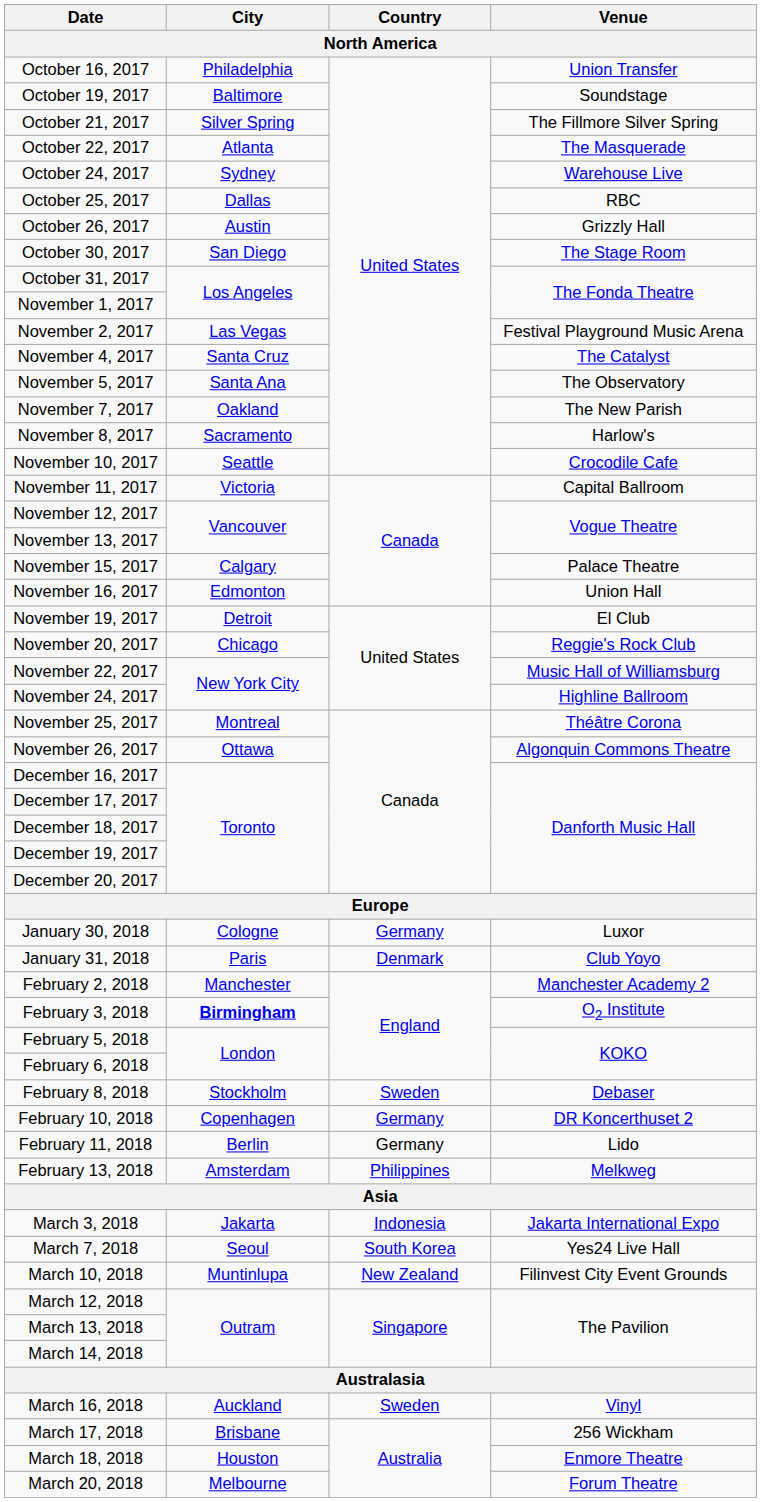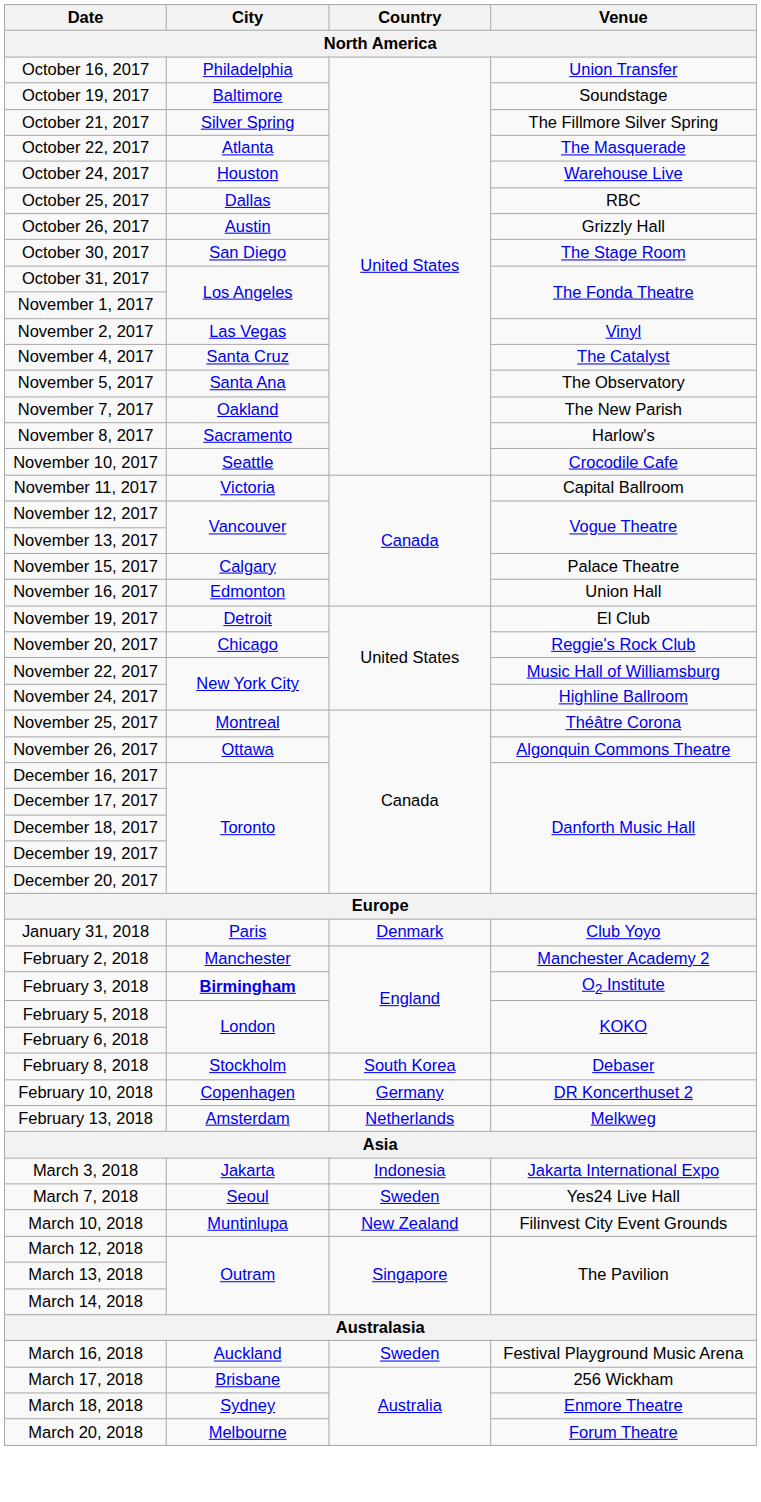 <table class="wikitable" style="text-align:center;">
 <tr>
 <th style="width:150px;">Date</th>
 <th style="width:150px;">City</th>
 <th style="width:150px;">Country</th>
 <th style="width:250px;">Venue</th>
 </tr>
 <tr>
 <th colspan="4">North America</th>
 </tr>
 <tr>
 <td>October 16, 2017</td>
 <td><a href='#'>Philadelphia</a></td>
 <td rowspan="16"><a href='#'>United States</a></td>
 <td><a href='#'>Union Transfer</a></td>
 </tr>
 <tr>
 <td>October 19, 2017</td>
 <td><a href='#'>Baltimore</a></td>
 <td>Soundstage</td>
 </tr>
 <tr>
 <td>October 21, 2017</td>
 <td><a href='#'>Silver Spring</a></td>
 <td>The Fillmore Silver Spring</td>
 </tr>
 <tr>
 <td>October 22, 2017</td>
 <td><a href='#'>Atlanta</a></td>
 <td><a href='#'>The Masquerade</a></td>
 </tr>
 <tr>
 <td>October 24, 2017</td>
-<td><a href='#'>Sydney</a></td>
+<td><a href='#'>Houston</a></td>
 <td><a href='#'>Warehouse Live</a></td>
 </tr>
 <tr>
 <td>October 25, 2017</td>
 <td><a href='#'>Dallas</a></td>
 <td>RBC</td>
 </tr>
 <tr>
 <td>October 26, 2017</td>
 <td><a href='#'>Austin</a></td>
 <td>Grizzly Hall</td>
 </tr>
 <tr>
 <td>October 30, 2017</td>
 <td><a href='#'>San Diego</a></td>
 <td><a href='#'>The Stage Room</a></td>
 </tr>
 <tr>
 <td>October 31, 2017</td>
 <td rowspan="2"><a href='#'>Los Angeles</a></td>
 <td rowspan="2"><a href='#'>The Fonda Theatre</a></td>
 </tr>
 <tr>
 <td>November 1, 2017</td>
 </tr>
 <tr>
 <td>November 2, 2017</td>
 <td><a href='#'>Las Vegas</a></td>
-<td>Festival Playground Music Arena</td>
+<td><a href='#'>Vinyl</a></td>
 </tr>
 <tr>
 <td>November 4, 2017</td>
 <td><a href='#'>Santa Cruz</a></td>
 <td><a href='#'>The Catalyst</a></td>
 </tr>
 <tr>
 <td>November 5, 2017</td>
 <td><a href='#'>Santa Ana</a></td>
 <td>The Observatory</td>
 </tr>
 <tr>
 <td>November 7, 2017</td>
 <td><a href='#'>Oakland</a></td>
 <td>The New Parish</td>
 </tr>
 <tr>
 <td>November 8, 2017</td>
 <td><a href='#'>Sacramento</a></td>
 <td>Harlow's</td>
 </tr>
 <tr>
 <td>November 10, 2017</td>
 <td><a href='#'>Seattle</a></td>
 <td><a href='#'>Crocodile Cafe</a></td>
 </tr>
 <tr>
 <td>November 11, 2017</td>
 <td><a href='#'>Victoria</a></td>
 <td rowspan="5"><a href='#'>Canada</a></td>
 <td>Capital Ballroom</td>
 </tr>
 <tr>
 <td>November 12, 2017</td>
 <td rowspan="2"><a href='#'>Vancouver</a></td>
 <td rowspan="2"><a href='#'>Vogue Theatre</a></td>
 </tr>
 <tr>
 <td>November 13, 2017</td>
 </tr>
 <tr>
 <td>November 15, 2017</td>
 <td><a href='#'>Calgary</a></td>
 <td>Palace Theatre</td>
 </tr>
 <tr>
 <td>November 16, 2017</td>
 <td><a href='#'>Edmonton</a></td>
 <td>Union Hall</td>
 </tr>
 <tr>
 <td>November 19, 2017</td>
 <td><a href='#'>Detroit</a></td>
 <td rowspan="4">United States</td>
 <td>El Club</td>
 </tr>
 <tr>
 <td>November 20, 2017</td>
 <td><a href='#'>Chicago</a></td>
 <td><a href='#'>Reggie's Rock Club</a></td>
 </tr>
 <tr>
 <td>November 22, 2017</td>
 <td rowspan="2"><a href='#'>New York City</a></td>
 <td><a href='#'>Music Hall of Williamsburg</a></td>
 </tr>
 <tr>
 <td>November 24, 2017</td>
 <td><a href='#'>Highline Ballroom</a></td>
 </tr>
 <tr>
 <td>November 25, 2017</td>
 <td><a href='#'>Montreal</a></td>
 <td rowspan="7">Canada</td>
 <td><a href='#'>Théâtre Corona</a></td>
 </tr>
 <tr>
 <td>November 26, 2017</td>
 <td><a href='#'>Ottawa</a></td>
 <td><a href='#'>Algonquin Commons Theatre</a></td>
 </tr>
 <tr>
 <td>December 16, 2017</td>
 <td rowspan="5"><a href='#'>Toronto</a></td>
 <td rowspan="5"><a href='#'>Danforth Music Hall</a></td>
 </tr>
 <tr>
 <td>December 17, 2017</td>
 </tr>
 <tr>
 <td>December 18, 2017</td>
 </tr>
 <tr>
 <td>December 19, 2017</td>
 </tr>
 <tr>
 <td>December 20, 2017</td>
 </tr>
 <tr>
 <th colspan="4">Europe</th>
 </tr>
 <tr>
-<td>January 30, 2018</td>
-<td><a href='#'>Cologne</a></td>
-<td><a href='#'>Germany</a></td>
-<td>Luxor</td>
-</tr>
-<tr>
 <td>January 31, 2018</td>
 <td><a href='#'>Paris</a></td>
 <td><a href='#'>Denmark</a></td>
 <td><a href='#'>Club Yoyo</a></td>
 </tr>
 <tr>
 <td>February 2, 2018</td>
 <td><a href='#'>Manchester</a></td>
 <td rowspan="4"><a href='#'>England</a></td>
 <td><a href='#'>Manchester Academy 2</a></td>
 </tr>
 <tr>
 <td>February 3, 2018</td>
 <td><strong><a href='#'>Birmingham</a></strong></td>
 <td><a href='#'>O<sub>2</sub> Institute</a></td>
 </tr>
 <tr>
 <td>February 5, 2018</td>
 <td rowspan="2"><a href='#'>London</a></td>
 <td rowspan="2"><a href='#'>KOKO</a></td>
 </tr>
 <tr>
 <td>February 6, 2018</td>
 </tr>
 <tr>
 <td>February 8, 2018</td>
 <td><a href='#'>Stockholm</a></td>
-<td><a href='#'>Sweden</a></td>
+<td><a href='#'>South Korea</a></td>
 <td><a href='#'>Debaser</a></td>
 </tr>
 <tr>
 <td>February 10, 2018</td>
 <td><a href='#'>Copenhagen</a></td>
 <td><a href='#'>Germany</a></td>
 <td><a href='#'>DR Koncerthuset 2</a></td>
 </tr>
 <tr>
-<td>February 11, 2018</td>
-<td><a href='#'>Berlin</a></td>
-<td>Germany</td>
-<td>Lido</td>
-</tr>
-<tr>
 <td>February 13, 2018</td>
 <td><a href='#'>Amsterdam</a></td>
-<td><a href='#'>Philippines</a></td>
+<td><a href='#'>Netherlands</a></td>
 <td><a href='#'>Melkweg</a></td>
 </tr>
 <tr>
 <th colspan="4">Asia</th>
 </tr>
 <tr>
 <td>March 3, 2018</td>
 <td><a href='#'>Jakarta</a></td>
 <td><a href='#'>Indonesia</a></td>
 <td><a href='#'>Jakarta International Expo</a></td>
 </tr>
 <tr>
 <td>March 7, 2018</td>
 <td><a href='#'>Seoul</a></td>
-<td><a href='#'>South Korea</a></td>
+<td><a href='#'>Sweden</a></td>
 <td>Yes24 Live Hall</td>
 </tr>
 <tr>
 <td>March 10, 2018</td>
 <td><a href='#'>Muntinlupa</a></td>
 <td><a href='#'>New Zealand</a></td>
 <td>Filinvest City Event Grounds</td>
 </tr>
 <tr>
 <td>March 12, 2018</td>
 <td rowspan="3"><a href='#'>Outram</a></td>
 <td rowspan="3"><a href='#'>Singapore</a></td>
 <td rowspan="3">The Pavilion</td>
 </tr>
 <tr>
 <td>March 13, 2018</td>
 </tr>
 <tr>
 <td>March 14, 2018</td>
 </tr>
 <tr>
 <th colspan="4">Australasia</th>
 </tr>
 <tr>
 <td>March 16, 2018</td>
 <td><a href='#'>Auckland</a></td>
 <td><a href='#'>Sweden</a></td>
-<td><a href='#'>Vinyl</a></td>
+<td>Festival Playground Music Arena</td>
 </tr>
 <tr>
 <td>March 17, 2018</td>
 <td><a href='#'>Brisbane</a></td>
 <td rowspan="3"><a href='#'>Australia</a></td>
 <td>256 Wickham</td>
 </tr>
 <tr>
 <td>March 18, 2018</td>
-<td><a href='#'>Houston</a></td>
+<td><a href='#'>Sydney</a></td>
 <td><a href='#'>Enmore Theatre</a></td>
 </tr>
 <tr>
 <td>March 20, 2018</td>
 <td><a href='#'>Melbourne</a></td>
 <td><a href='#'>Forum Theatre</a></td>
 </tr>
 <tr>
 </tr>
 </table>
